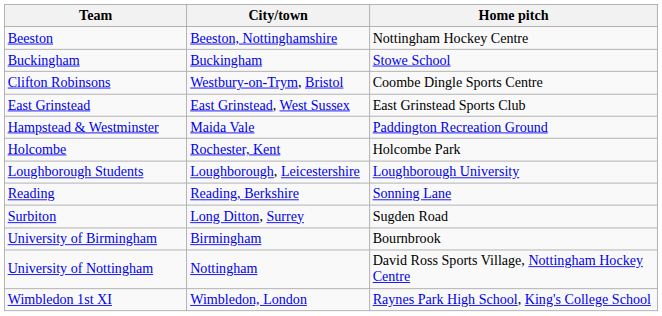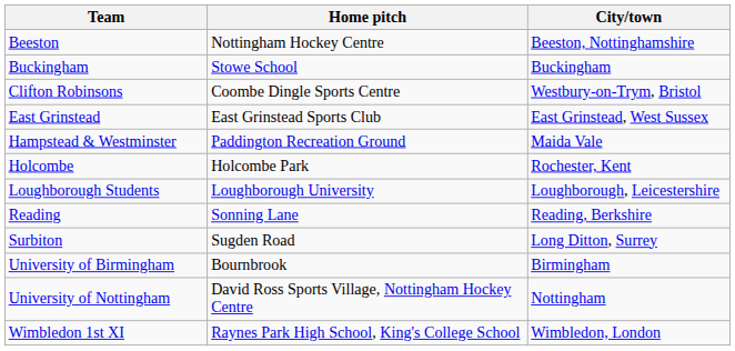 <table class="wikitable sortable">
 <tr>
 <th width=200>Team</th>
+<th width=320>Home pitch</th>
 <th width=200>City/town</th>
-<th width=320>Home pitch</th>
 </tr>
 <tr>
 <td><a href='#'>Beeston</a></td>
+<td>Nottingham Hockey Centre</td>
 <td><a href='#'>Beeston, Nottinghamshire</a></td>
-<td>Nottingham Hockey Centre</td>
 </tr>
 <tr>
 <td><a href='#'>Buckingham</a></td>
+<td><a href='#'>Stowe School</a></td>
 <td><a href='#'>Buckingham</a></td>
-<td><a href='#'>Stowe School</a></td>
 </tr>
 <tr>
 <td><a href='#'>Clifton Robinsons</a></td>
+<td>Coombe Dingle Sports Centre</td>
 <td><a href='#'>Westbury-on-Trym</a>, <a href='#'>Bristol</a></td>
-<td>Coombe Dingle Sports Centre</td>
 </tr>
 <tr>
 <td><a href='#'>East Grinstead</a></td>
+<td>East Grinstead Sports Club</td>
 <td><a href='#'>East Grinstead</a>, <a href='#'>West Sussex</a></td>
-<td>East Grinstead Sports Club</td>
 </tr>
 <tr>
 <td><a href='#'>Hampstead & Westminster</a></td>
+<td><a href='#'>Paddington Recreation Ground</a></td>
 <td><a href='#'>Maida Vale</a></td>
-<td><a href='#'>Paddington Recreation Ground</a></td>
 </tr>
 <tr>
 <td><a href='#'>Holcombe</a></td>
+<td>Holcombe Park</td>
 <td><a href='#'>Rochester, Kent</a></td>
-<td>Holcombe Park</td>
 </tr>
 <tr>
 <td><a href='#'>Loughborough Students</a></td>
+<td><a href='#'>Loughborough University</a></td>
 <td><a href='#'>Loughborough</a>, <a href='#'>Leicestershire</a></td>
-<td><a href='#'>Loughborough University</a></td>
 </tr>
 <tr>
 <td><a href='#'>Reading</a></td>
+<td><a href='#'>Sonning Lane</a></td>
 <td><a href='#'>Reading, Berkshire</a></td>
-<td><a href='#'>Sonning Lane</a></td>
 </tr>
 <tr>
 <td><a href='#'>Surbiton</a></td>
+<td>Sugden Road</td>
 <td><a href='#'>Long Ditton</a>, <a href='#'>Surrey</a></td>
-<td>Sugden Road</td>
 </tr>
 <tr>
 <td><a href='#'>University of Birmingham</a></td>
+<td>Bournbrook</td>
 <td><a href='#'>Birmingham</a></td>
-<td>Bournbrook</td>
 </tr>
 <tr>
 <td><a href='#'>University of Nottingham</a></td>
+<td>David Ross Sports Village, <a href='#'>Nottingham Hockey Centre</a></td>
 <td><a href='#'>Nottingham</a></td>
-<td>David Ross Sports Village, <a href='#'>Nottingham Hockey Centre</a></td>
 </tr>
 <tr>
 <td><a href='#'>Wimbledon 1st XI</a></td>
+<td><a href='#'>Raynes Park High School</a>, <a href='#'>King's College School</a></td>
 <td><a href='#'>Wimbledon, London</a></td>
-<td><a href='#'>Raynes Park High School</a>, <a href='#'>King's College School</a></td>
 </tr>
 </table>
